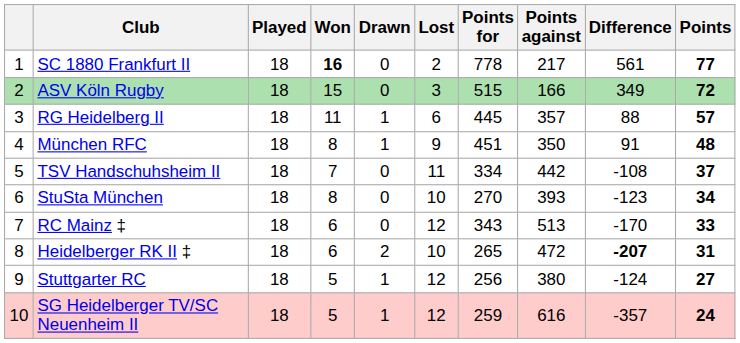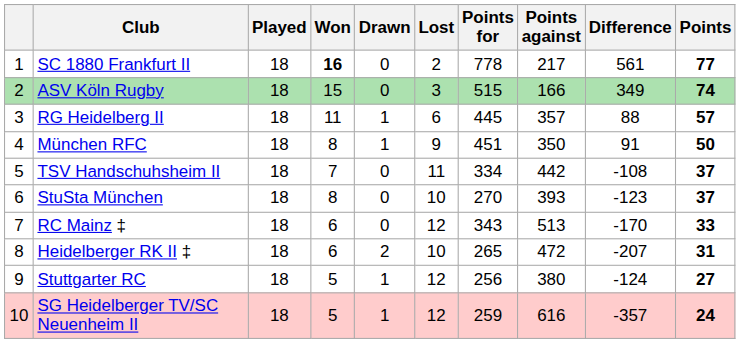 <table class="wikitable" style="text-align: center;">
 <tr>
 <th bgcolor="#efefef" width="20"></th>
 <th bgcolor="#efefef" width="195">Club</th>
 <th bgcolor="#efefef" width="20">Played</th>
 <th bgcolor="#efefef" width="20">Won</th>
 <th bgcolor="#efefef" width="20">Drawn</th>
 <th bgcolor="#efefef" width="20">Lost</th>
 <th bgcolor="#efefef" width="20">Points for</th>
 <th bgcolor="#efefef" width="20">Points against</th>
 <th bgcolor="#efefef" width="20">Difference</th>
 <th bgcolor="#efefef" width="20">Points</th>
 </tr>
 <tr bgcolor=#ffffff align=center>
 <td>1</td>
 <td align=left><a href='#'>SC 1880 Frankfurt II</a></td>
 <td>18</td>
 <td><strong>16</strong></td>
 <td>0</td>
 <td>2</td>
 <td>778</td>
 <td>217</td>
 <td>561</td>
 <td><strong>77</strong></td>
 </tr>
 <tr bgcolor=#ACE1AF align=center>
 <td>2</td>
 <td align=left><a href='#'>ASV Köln Rugby</a></td>
 <td>18</td>
 <td>15</td>
 <td>0</td>
 <td>3</td>
 <td>515</td>
 <td>166</td>
 <td>349</td>
-<td><strong>72</strong></td>
+<td><strong>74</strong></td>
 </tr>
 <tr bgcolor=#ffffff align=center>
 <td>3</td>
 <td align=left><a href='#'>RG Heidelberg II</a></td>
 <td>18</td>
 <td>11</td>
 <td>1</td>
 <td>6</td>
 <td>445</td>
 <td>357</td>
 <td>88</td>
 <td><strong>57</strong></td>
 </tr>
 <tr bgcolor=#ffffff align=center>
 <td>4</td>
 <td align=left><a href='#'>München RFC</a></td>
 <td>18</td>
 <td>8</td>
 <td>1</td>
 <td>9</td>
 <td>451</td>
 <td>350</td>
 <td>91</td>
-<td><strong>48</strong></td>
+<td><strong>50</strong></td>
 </tr>
 <tr bgcolor=#ffffff align=center>
 <td>5</td>
 <td align=left><a href='#'>TSV Handschuhsheim II</a></td>
 <td>18</td>
 <td>7</td>
 <td>0</td>
 <td>11</td>
 <td>334</td>
 <td>442</td>
 <td>-108</td>
 <td><strong>37</strong></td>
 </tr>
 <tr bgcolor=#ffffff align=center>
 <td>6</td>
 <td align=left><a href='#'>StuSta München</a></td>
 <td>18</td>
 <td>8</td>
 <td>0</td>
 <td>10</td>
 <td>270</td>
 <td>393</td>
 <td>-123</td>
-<td><strong>34</strong></td>
+<td><strong>37</strong></td>
 </tr>
 <tr bgcolor=#ffffff align=center>
 <td>7</td>
 <td align=left><a href='#'>RC Mainz</a> ‡</td>
 <td>18</td>
 <td>6</td>
 <td>0</td>
 <td>12</td>
 <td>343</td>
 <td>513</td>
 <td>-170</td>
 <td><strong>33</strong></td>
 </tr>
 <tr bgcolor=#ffffff align=center>
 <td>8</td>
 <td align=left><a href='#'>Heidelberger RK II</a> ‡</td>
 <td>18</td>
 <td>6</td>
 <td>2</td>
 <td>10</td>
 <td>265</td>
 <td>472</td>
-<td><strong>-207</strong></td>
+<td>-207</td>
 <td><strong>31</strong></td>
 </tr>
 <tr bgcolor=#ffffff align=center>
 <td>9</td>
 <td align=left><a href='#'>Stuttgarter RC</a></td>
 <td>18</td>
 <td>5</td>
 <td>1</td>
 <td>12</td>
 <td>256</td>
 <td>380</td>
 <td>-124</td>
 <td><strong>27</strong></td>
 </tr>
 <tr bgcolor=#ffcccc align=center>
 <td>10</td>
 <td align=left><a href='#'>SG Heidelberger TV/SC Neuenheim II</a></td>
 <td>18</td>
 <td>5</td>
 <td>1</td>
 <td>12</td>
 <td>259</td>
 <td>616</td>
 <td>-357</td>
 <td><strong>24</strong></td>
 </tr>
 </table>
